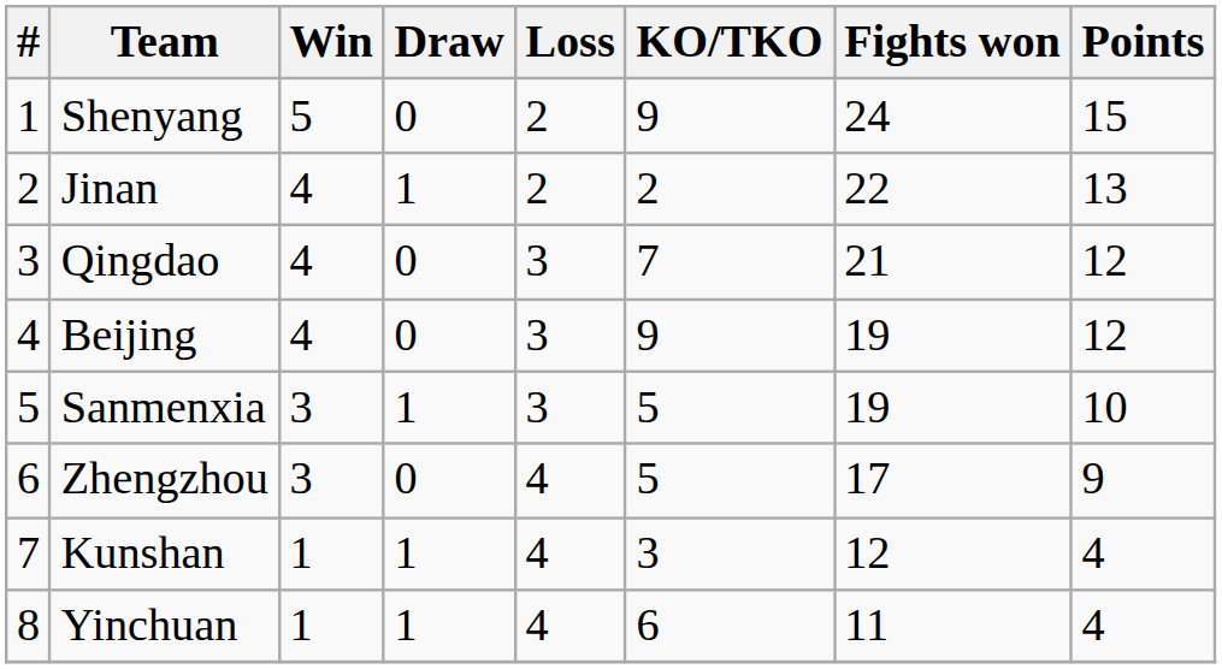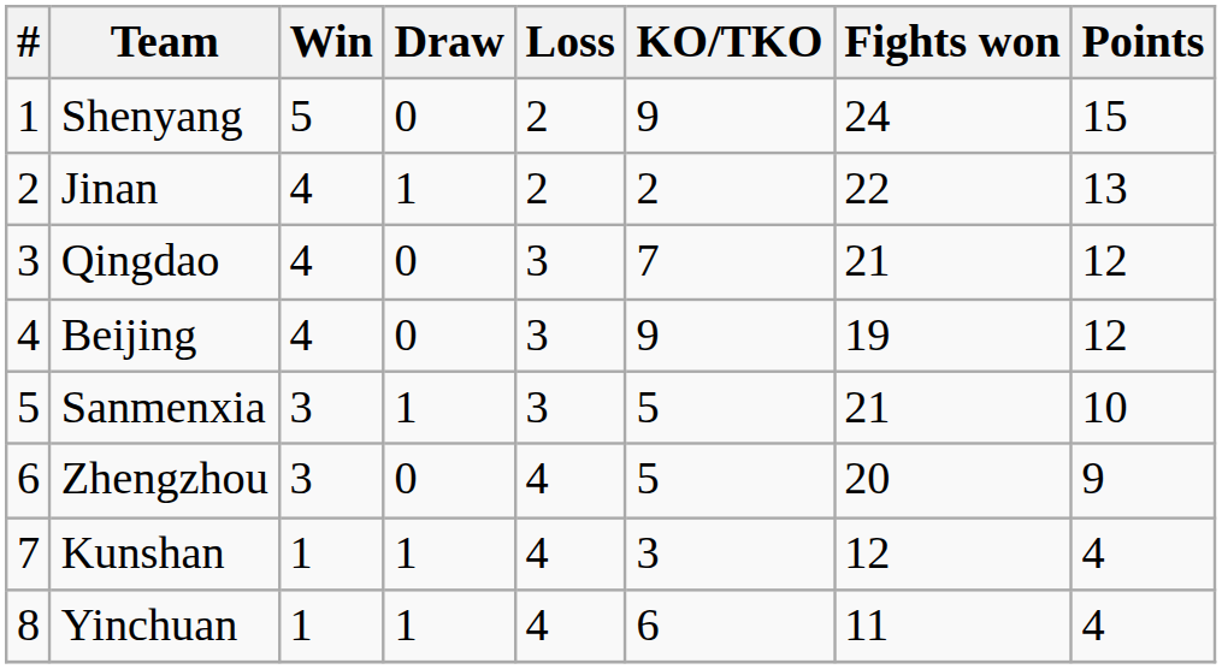 <table class="wikitable sortable">
 <tr>
 <th>#</th>
 <th>Team</th>
 <th>Win</th>
 <th>Draw</th>
 <th>Loss</th>
 <th>KO/TKO</th>
 <th>Fights won</th>
 <th>Points</th>
 </tr>
 <tr>
 <td>1</td>
 <td>Shenyang</td>
 <td>5</td>
 <td>0</td>
 <td>2</td>
 <td>9</td>
 <td>24</td>
 <td>15</td>
 </tr>
 <tr>
 <td>2</td>
 <td>Jinan</td>
 <td>4</td>
 <td>1</td>
 <td>2</td>
 <td>2</td>
 <td>22</td>
 <td>13</td>
 </tr>
 <tr>
 <td>3</td>
 <td>Qingdao</td>
 <td>4</td>
 <td>0</td>
 <td>3</td>
 <td>7</td>
 <td>21</td>
 <td>12</td>
 </tr>
 <tr>
 <td>4</td>
 <td>Beijing</td>
 <td>4</td>
 <td>0</td>
 <td>3</td>
 <td>9</td>
 <td>19</td>
 <td>12</td>
 </tr>
 <tr>
 <td>5</td>
 <td>Sanmenxia</td>
 <td>3</td>
 <td>1</td>
 <td>3</td>
 <td>5</td>
-<td>19</td>
+<td>21</td>
 <td>10</td>
 </tr>
 <tr>
 <td>6</td>
 <td>Zhengzhou</td>
 <td>3</td>
 <td>0</td>
 <td>4</td>
 <td>5</td>
-<td>17</td>
+<td>20</td>
 <td>9</td>
 </tr>
 <tr>
 <td>7</td>
 <td>Kunshan</td>
 <td>1</td>
 <td>1</td>
 <td>4</td>
 <td>3</td>
 <td>12</td>
 <td>4</td>
 </tr>
 <tr>
 <td>8</td>
 <td>Yinchuan</td>
 <td>1</td>
 <td>1</td>
 <td>4</td>
 <td>6</td>
 <td>11</td>
 <td>4</td>
 </tr>
 <tr>
 </tr>
 </table>
